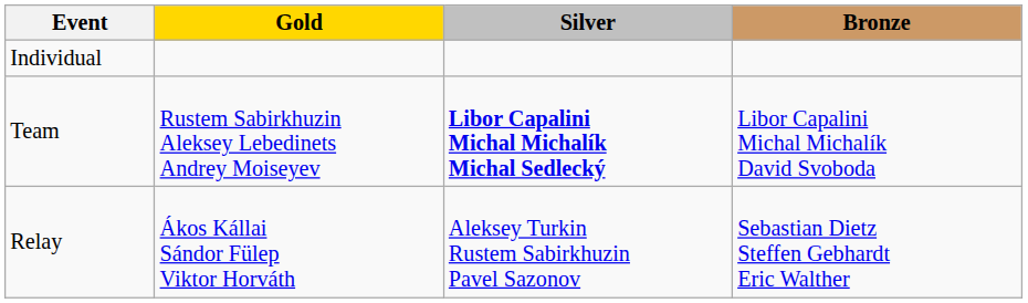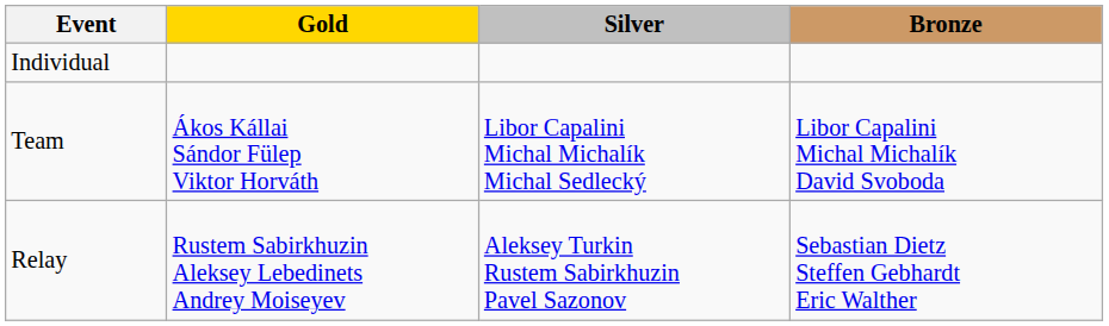 <table class="wikitable">
 <tr>
 <th width="100">Event</th>
 <th style="background-color:gold;" width="200"> Gold</th>
 <th style="background-color:silver;" width="200">Silver</th>
 <th style="background-color:#CC9966;" width="200"> Bronze</th>
 </tr>
 <tr>
 <td>Individual</td>
 <td></td>
 <td></td>
 <td></td>
 </tr>
 <tr>
 <td>Team</td>
-<td> <br> <a href='#'>Rustem Sabirkhuzin</a> <br> <a href='#'>Aleksey Lebedinets</a><br> <a href='#'>Andrey Moiseyev </a></td>
-<td><strong> <br> <a href='#'>Libor Capalini</a><br> <a href='#'>Michal Michalík</a><br> <a href='#'>Michal Sedlecký</a></strong></td>
+<td> <br> <a href='#'>Ákos Kállai</a> <br> <a href='#'>Sándor Fülep</a> <br> <a href='#'>Viktor Horváth</a></td>
+<td> <br> <a href='#'>Libor Capalini</a><br> <a href='#'>Michal Michalík</a><br> <a href='#'>Michal Sedlecký</a></td>
 <td> <br> <a href='#'>Libor Capalini</a><br> <a href='#'>Michal Michalík</a><br> <a href='#'>David Svoboda</a></td>
 </tr>
 <tr>
 <td>Relay</td>
-<td> <br> <a href='#'>Ákos Kállai</a> <br> <a href='#'>Sándor Fülep</a> <br> <a href='#'>Viktor Horváth</a></td>
+<td> <br> <a href='#'>Rustem Sabirkhuzin</a> <br> <a href='#'>Aleksey Lebedinets</a><br> <a href='#'>Andrey Moiseyev </a></td>
 <td> <br> <a href='#'>Aleksey Turkin</a> <br> <a href='#'>Rustem Sabirkhuzin</a> <br> <a href='#'>Pavel Sazonov</a></td>
 <td> <br><a href='#'>Sebastian Dietz</a><br> <a href='#'>Steffen Gebhardt</a><br> <a href='#'>Eric Walther</a></td>
 </tr>
 </table>
